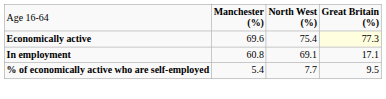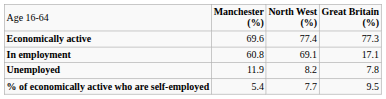 <table class="wikitable">
 <tr>
 <td>Age 16-64</td>
 <td align=right><strong>Manchester <br>(%)</strong></td>
 <td align=right><strong>North West <br>(%)</strong></td>
 <td align=right><strong>Great Britain <br>(%)</strong></td>
 </tr>
 <tr>
 <td><strong>Economically active</strong></td>
 <td align=right>69.6</td>
-<td align=right>75.4</td>
-<td align=right style="background: lightyellow;">77.3</td>
+<td align=right>77.4</td>
+<td align=right>77.3</td>
 </tr>
 <tr>
 <td><strong>In employment</strong></td>
 <td align=right>60.8</td>
 <td align=right>69.1</td>
 <td align=right>17.1</td>
 </tr>
 <tr>
+<td><strong>Unemployed</strong></td>
+<td align=right>11.9</td>
+<td align=right>8.2</td>
+<td align=right>7.8</td>
+</tr>
+<tr>
 <td><strong>% of economically active who are self-employed </strong></td>
 <td align=right>5.4</td>
 <td align=right>7.7</td>
 <td align=right>9.5</td>
 </tr>
 </table>
